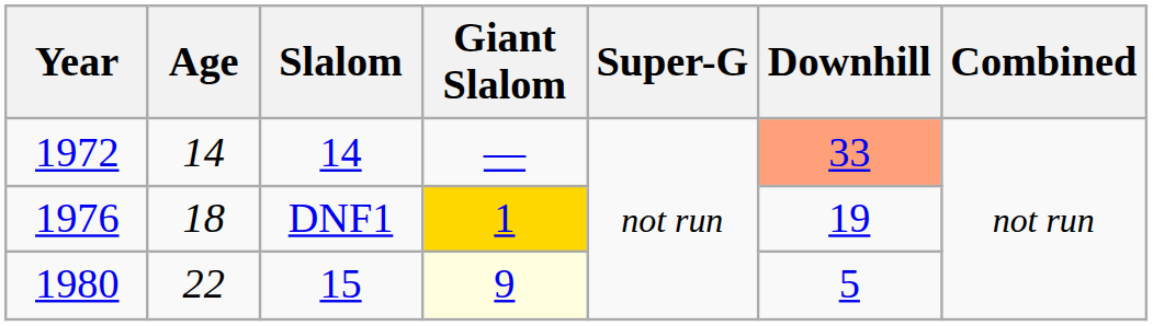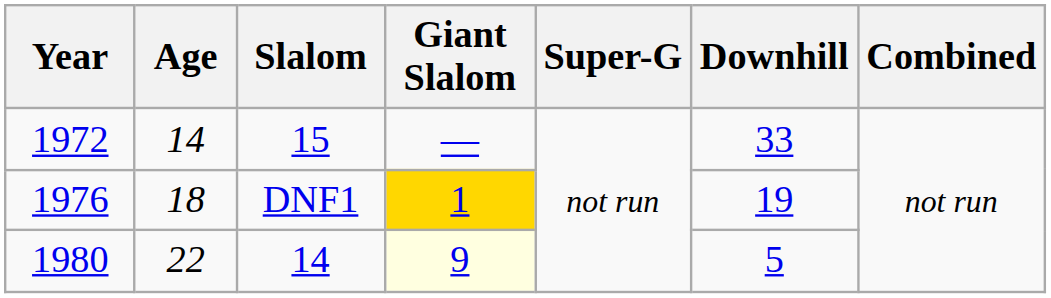 <table class=wikitable style="text-align:center">
 <tr>
 <th>  Year  </th>
 <th> Age </th>
 <th> Slalom </th>
 <th>Giant<br> Slalom </th>
 <th>Super-G</th>
 <th>Downhill</th>
 <th>Combined</th>
 </tr>
 <tr>
 <td><a href='#'>1972</a></td>
 <td><em>14</em></td>
-<td><a href='#'>14</a></td>
+<td><a href='#'>15</a></td>
 <td><a href='#'>—</a></td>
 <td rowspan=3><small><em>not run</em></small></td>
-<td style="background: lightsalmon;"><a href='#'>33</a></td>
+<td><a href='#'>33</a></td>
 <td rowspan=3><small><em>not run</em></small></td>
 </tr>
 <tr>
 <td><a href='#'>1976</a></td>
 <td><em>18</em></td>
 <td><a href='#'>DNF1</a></td>
 <td bgcolor="gold"><a href='#'>1</a></td>
 <td><a href='#'>19</a></td>
 </tr>
 <tr>
 <td><a href='#'>1980</a></td>
 <td><em>22</em></td>
-<td><a href='#'>15</a></td>
+<td><a href='#'>14</a></td>
 <td style="background: lightyellow;"><a href='#'>9</a></td>
 <td><a href='#'>5</a></td>
 </tr>
 </table>
